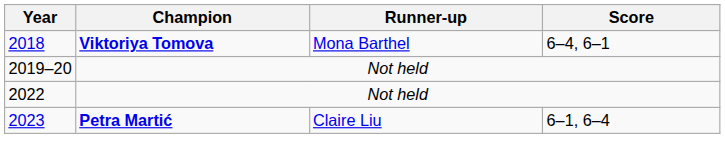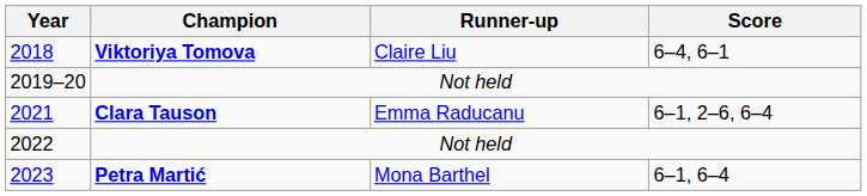 <table class="wikitable" style="font-size:90%">
 <tr>
 <th>Year</th>
 <th width="200">Champion</th>
 <th width="200">Runner-up</th>
 <th width="150">Score</th>
 </tr>
 <tr>
 <td><a href='#'>2018</a></td>
 <td> <strong><a href='#'>Viktoriya Tomova</a></strong></td>
-<td> <a href='#'>Mona Barthel</a></td>
+<td> <a href='#'>Claire Liu</a></td>
 <td>6–4, 6–1</td>
 </tr>
 <tr>
 <td>2019–20</td>
 <td colspan="3" align="center"><em>Not held</em></td>
+</tr>
+<tr>
+<td><a href='#'>2021</a></td>
+<td> <strong><a href='#'>Clara Tauson</a></strong></td>
+<td> <a href='#'>Emma Raducanu</a></td>
+<td>6–1, 2–6, 6–4</td>
 </tr>
 <tr>
 <td>2022</td>
 <td colspan="3" align="center"><em>Not held</em></td>
 </tr>
 <tr>
 <td><a href='#'>2023</a></td>
 <td> <strong><a href='#'>Petra Martić</a></strong></td>
-<td> <a href='#'>Claire Liu</a></td>
+<td> <a href='#'>Mona Barthel</a></td>
 <td>6–1, 6–4</td>
 </tr>
 </table>
